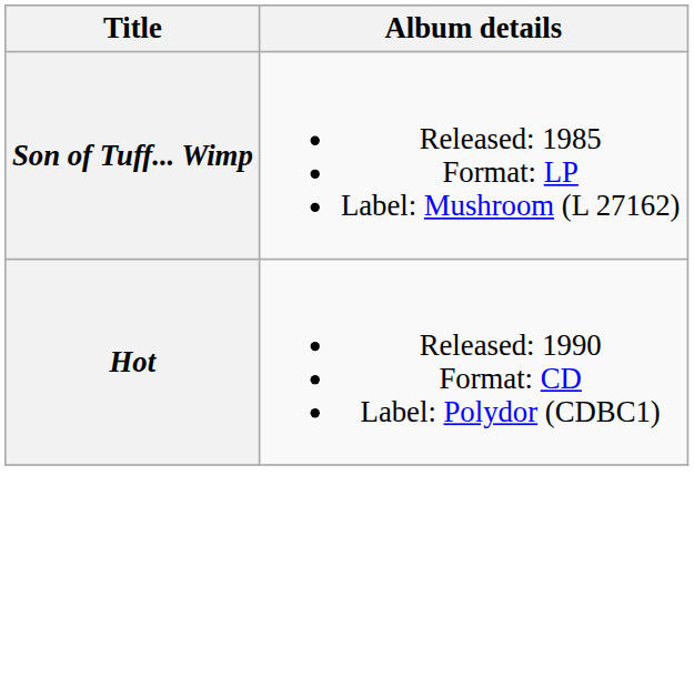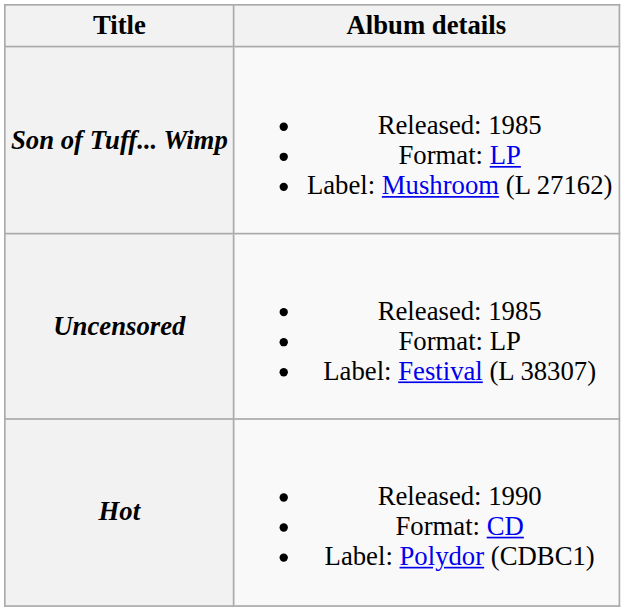 <table class="wikitable plainrowheaders" style="text-align:center;" border="1">
 <tr>
 <th>Title</th>
 <th>Album details</th>
 </tr>
 <tr>
 <th scope="row"><em>Son of Tuff... Wimp</em></th>
 <td><br><ul><li>Released: 1985</li><li>Format: <a href='#'>LP</a></li><li>Label: <a href='#'>Mushroom</a> (L 27162)</li></ul></td>
 </tr>
 <tr>
+<th scope="row"><em>Uncensored</em></th>
+<td><br><ul><li>Released: 1985</li><li>Format: LP</li><li>Label: <a href='#'>Festival</a> (L 38307)</li></ul></td>
+</tr>
+<tr>
 <th scope="row"><em>Hot</em></th>
 <td><br><ul><li>Released: 1990</li><li>Format: <a href='#'>CD</a></li><li>Label: <a href='#'>Polydor</a> (CDBC1)</li></ul></td>
 </tr>
 </table>
